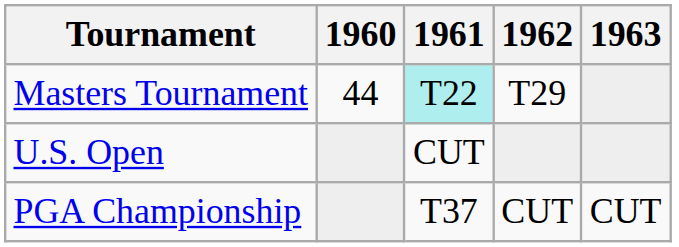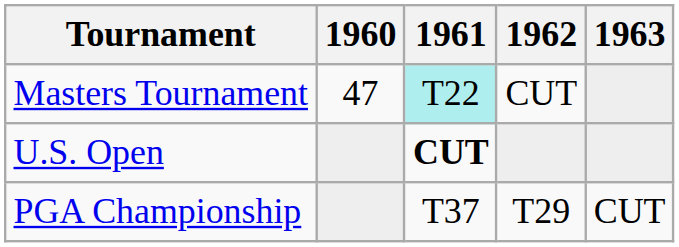 <table class="wikitable" style="font-size:95%;text-align:center;">
 <tr>
 <th>Tournament</th>
 <th>1960</th>
 <th>1961</th>
 <th>1962</th>
 <th>1963</th>
 </tr>
 <tr>
 <td align=left><a href='#'>Masters Tournament</a></td>
-<td>44</td>
+<td>47</td>
 <td style="background: paleturquoise;">T22</td>
-<td>T29</td>
+<td>CUT</td>
 <td style="background:#eeeeee;"></td>
 </tr>
 <tr>
 <td align=left><a href='#'>U.S. Open</a></td>
 <td style="background:#eeeeee;"></td>
-<td>CUT</td>
+<td><strong>CUT</strong></td>
 <td style="background:#eeeeee;"></td>
 <td style="background:#eeeeee;"></td>
 </tr>
 <tr>
 <td align=left><a href='#'>PGA Championship</a></td>
 <td style="background:#eeeeee;"></td>
 <td>T37</td>
-<td>CUT</td>
+<td>T29</td>
 <td>CUT</td>
 </tr>
 </table>
